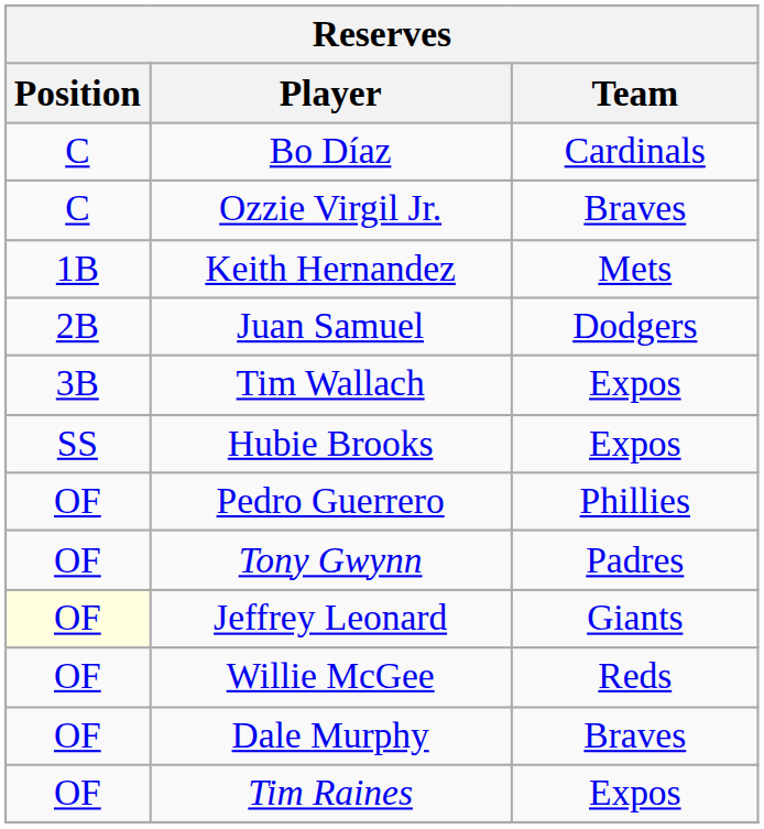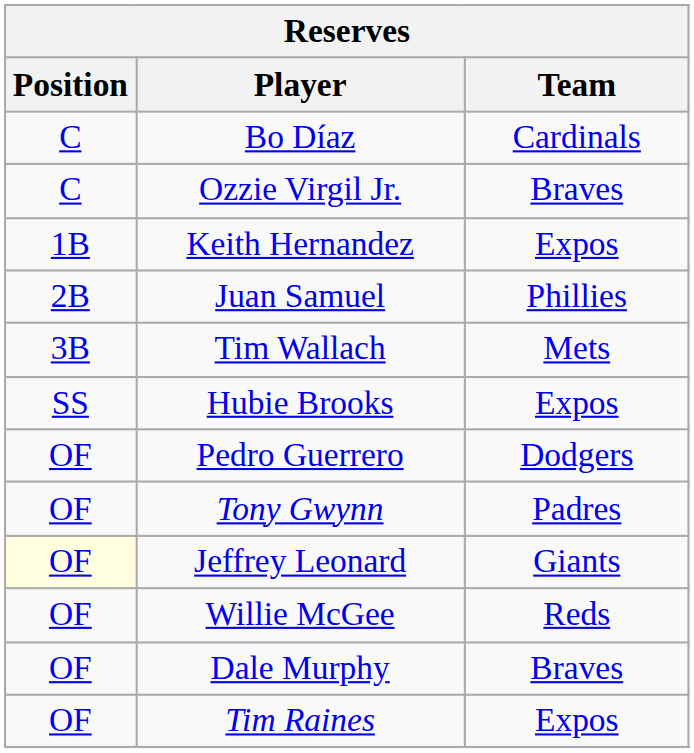 <table class="wikitable" style="font-size: 100%; text-align:center;">
 <tr>
 <th colspan="4">Reserves</th>
 </tr>
 <tr>
 <th>Position</th>
 <th width="150">Player</th>
 <th width="100">Team</th>
 </tr>
 <tr>
 <td><a href='#'>C</a></td>
 <td><a href='#'>Bo Díaz</a></td>
 <td><a href='#'>Cardinals</a></td>
 </tr>
 <tr>
 <td><a href='#'>C</a></td>
 <td><a href='#'>Ozzie Virgil Jr.</a></td>
 <td><a href='#'>Braves</a></td>
 </tr>
 <tr>
 <td><a href='#'>1B</a></td>
 <td><a href='#'>Keith Hernandez</a></td>
-<td><a href='#'>Mets</a></td>
+<td><a href='#'>Expos</a></td>
 </tr>
 <tr>
 <td><a href='#'>2B</a></td>
 <td><a href='#'>Juan Samuel</a></td>
-<td><a href='#'>Dodgers</a></td>
+<td><a href='#'>Phillies</a></td>
 </tr>
 <tr>
 <td><a href='#'>3B</a></td>
 <td><a href='#'>Tim Wallach</a></td>
-<td><a href='#'>Expos</a></td>
+<td><a href='#'>Mets</a></td>
 </tr>
 <tr>
 <td><a href='#'>SS</a></td>
 <td><a href='#'>Hubie Brooks</a></td>
 <td><a href='#'>Expos</a></td>
 </tr>
 <tr>
 <td><a href='#'>OF</a></td>
 <td><a href='#'>Pedro Guerrero</a></td>
-<td><a href='#'>Phillies</a></td>
+<td><a href='#'>Dodgers</a></td>
 </tr>
 <tr>
 <td><a href='#'>OF</a></td>
 <td><em><a href='#'>Tony Gwynn</a></em></td>
 <td><a href='#'>Padres</a></td>
 </tr>
 <tr>
 <td style="background: lightyellow;"><a href='#'>OF</a></td>
 <td><a href='#'>Jeffrey Leonard</a></td>
 <td><a href='#'>Giants</a></td>
 </tr>
 <tr>
 <td><a href='#'>OF</a></td>
 <td><a href='#'>Willie McGee</a></td>
 <td><a href='#'>Reds</a></td>
 </tr>
 <tr>
 <td><a href='#'>OF</a></td>
 <td><a href='#'>Dale Murphy</a></td>
 <td><a href='#'>Braves</a></td>
 </tr>
 <tr>
 <td><a href='#'>OF</a></td>
 <td><em><a href='#'>Tim Raines</a></em></td>
 <td><a href='#'>Expos</a></td>
 </tr>
 <tr>
 </tr>
 </table>
